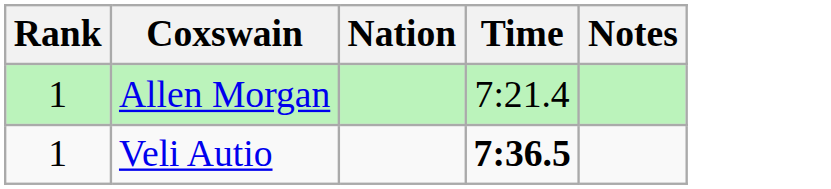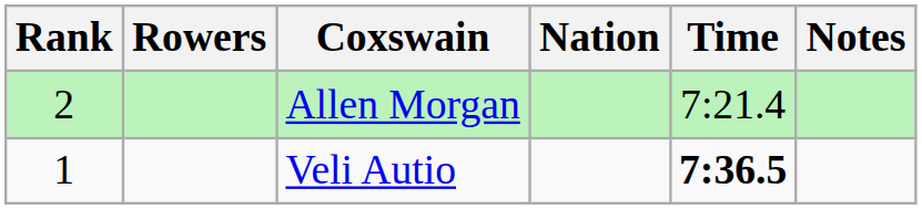 <table class="wikitable sortable" style="text-align:center">
 <tr>
 <th>Rank</th>
+<th>Rowers</th>
 <th>Coxswain</th>
 <th>Nation</th>
 <th>Time</th>
 <th>Notes</th>
 </tr>
 <tr bgcolor=bbf3bb>
-<td>1</td>
+<td>2</td>
+<td align=left></td>
 <td align=left><a href='#'>Allen Morgan</a></td>
 <td align=left></td>
 <td>7:21.4</td>
 <td></td>
 </tr>
 <tr>
 <td>1</td>
+<td align=left></td>
 <td align=left><a href='#'>Veli Autio</a></td>
 <td align=left></td>
 <td><strong>7:36.5</strong></td>
 <td></td>
 </tr>
 </table>
